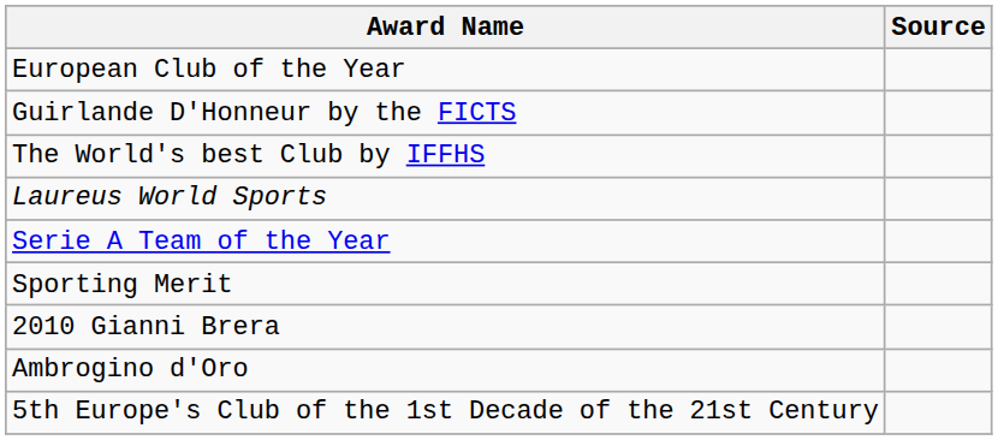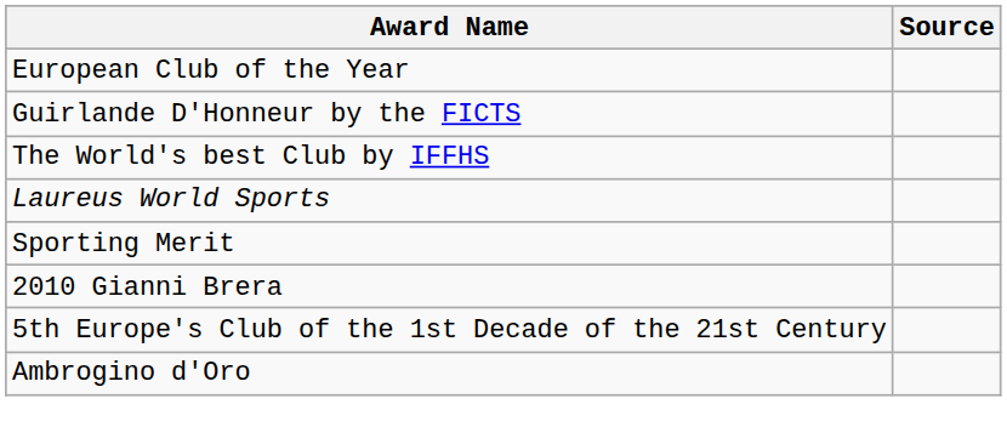 <table class="wikitable">
 <tr>
 <th>Award Name</th>
 <th>Source</th>
 </tr>
 <tr>
 <td>European Club of the Year</td>
 <td> </td>
 </tr>
 <tr>
 <td>Guirlande D'Honneur by the <a href='#'>FICTS</a></td>
 <td> </td>
 </tr>
 <tr>
 <td>The World's best Club by <a href='#'>IFFHS</a></td>
 <td></td>
 </tr>
 <tr>
 <td><em>Laureus World Sports</em></td>
 <td> </td>
 </tr>
 <tr>
-<td><a href='#'>Serie A Team of the Year</a></td>
-<td> </td>
-</tr>
-<tr>
 <td>Sporting Merit</td>
 <td> </td>
 </tr>
 <tr>
 <td>2010 Gianni Brera</td>
 <td> </td>
 </tr>
 <tr>
+<td>5th Europe's Club of the 1st Decade of the 21st Century</td>
+<td></td>
+</tr>
+<tr>
 <td>Ambrogino d'Oro</td>
 <td> </td>
 </tr>
-<tr>
-<td>5th Europe's Club of the 1st Decade of the 21st Century</td>
-<td></td>
-</tr>
 </table>
